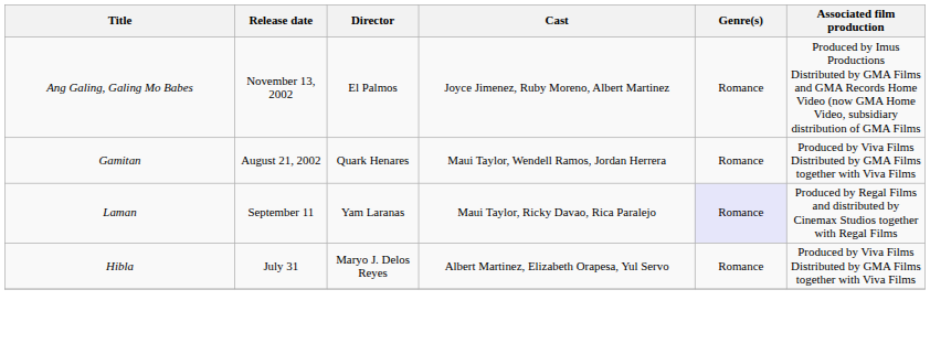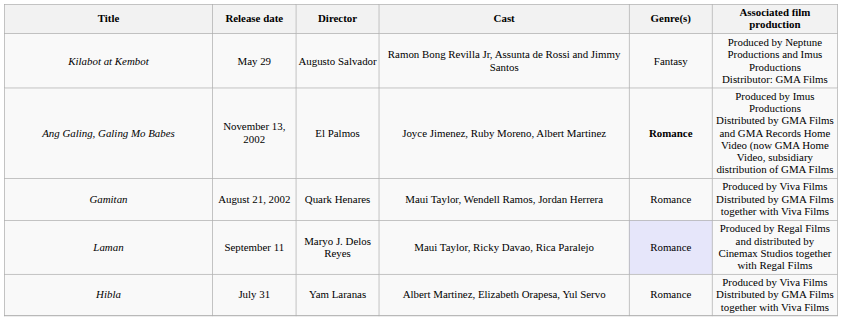 <table class="wikitable" "toccolours sortable" style="width:97%; text-align:center">
 <tr>
 <th style="width:25%;">Title</th>
 <th style="width:10%;">Release date</th>
 <th style="width:10%;">Director</th>
 <th style="width:30%;">Cast</th>
 <th style="width:10%;">Genre(s)</th>
 <th style="width:15%;">Associated film production</th>
 </tr>
 <tr>
+<td><em>Kilabot at Kembot</em></td>
+<td>May 29</td>
+<td>Augusto Salvador</td>
+<td>Ramon Bong Revilla Jr, Assunta de Rossi and Jimmy Santos</td>
+<td>Fantasy</td>
+<td>Produced by Neptune Productions and Imus Productions<br>Distributor: GMA Films </td>
+</tr>
+<tr>
 <td><em>Ang Galing, Galing Mo Babes</em></td>
 <td>November 13, 2002</td>
 <td>El Palmos</td>
 <td>Joyce Jimenez, Ruby Moreno, Albert Martinez</td>
-<td>Romance</td>
+<td><strong>Romance</strong></td>
 <td>Produced by Imus Productions<br>Distributed by GMA Films and GMA Records Home Video (now GMA Home Video, subsidiary distribution of GMA Films </td>
 </tr>
 <tr>
 <td><em>Gamitan</em></td>
 <td>August 21, 2002</td>
 <td>Quark Henares</td>
 <td>Maui Taylor, Wendell Ramos, Jordan Herrera</td>
 <td>Romance</td>
 <td>Produced by Viva Films<br>Distributed by GMA Films together with Viva Films  </td>
 </tr>
 <tr>
 <td><em>Laman</em></td>
 <td>September 11</td>
-<td>Yam Laranas</td>
+<td>Maryo J. Delos Reyes</td>
 <td>Maui Taylor, Ricky Davao, Rica Paralejo</td>
 <td style="background: lavender;">Romance</td>
 <td>Produced by Regal Films and distributed by Cinemax Studios together with Regal  Films </td>
 </tr>
 <tr>
 <td><em>Hibla</em></td>
 <td>July 31</td>
-<td>Maryo J. Delos Reyes</td>
+<td>Yam Laranas</td>
 <td>Albert Martinez, Elizabeth Orapesa, Yul Servo</td>
 <td>Romance</td>
 <td>Produced by Viva Films<br>Distributed by GMA Films together with Viva Films  </td>
 </tr>
 <tr>
 </tr>
 </table>
